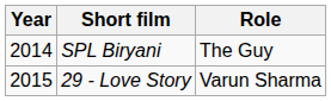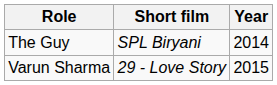 <table class="wikitable">
 <tr>
+<th>Role</th>
+<th>Short film</th>
 <th>Year</th>
-<th>Short film</th>
-<th>Role</th>
 </tr>
 <tr>
+<td>The Guy</td>
+<td><em>SPL Biryani</em></td>
 <td>2014</td>
-<td><em>SPL Biryani</em></td>
-<td>The Guy</td>
 </tr>
 <tr>
+<td>Varun Sharma</td>
+<td><em>29 - Love Story </em></td>
 <td>2015</td>
-<td><em>29 - Love Story </em></td>
-<td>Varun Sharma</td>
 </tr>
 </table>
